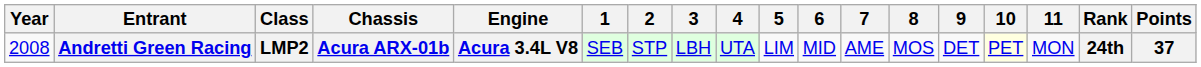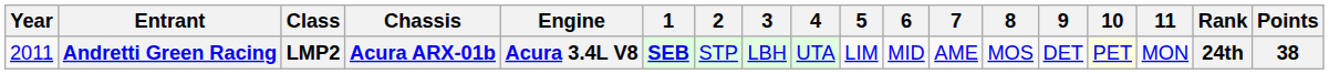 <table class="wikitable" style="text-align:center; font-size:85%">
 <tr>
 <th>Year</th>
 <th>Entrant</th>
 <th>Class</th>
 <th>Chassis</th>
 <th>Engine</th>
 <th>1</th>
 <th>2</th>
 <th>3</th>
 <th>4</th>
 <th>5</th>
 <th>6</th>
 <th>7</th>
 <th>8</th>
 <th>9</th>
 <th>10</th>
 <th>11</th>
 <th>Rank</th>
 <th>Points</th>
 </tr>
 <tr>
-<td><a href='#'>2008</a></td>
+<td><a href='#'>2011</a></td>
 <th nowrap><a href='#'>Andretti Green Racing</a></th>
 <th>LMP2</th>
 <th nowrap><a href='#'>Acura ARX-01b</a></th>
 <th nowrap><a href='#'>Acura</a> 3.4L V8</th>
-<td style="background:#DFFFDF;"><a href='#'>SEB</a><br></td>
+<td style="background:#DFFFDF;"><strong><a href='#'>SEB</a><br></strong></td>
 <td style="background:#DFFFDF;"><a href='#'>STP</a><br></td>
 <td style="background:#DFFFDF;"><a href='#'>LBH</a><br></td>
 <td style="background:#DFFFDF;"><a href='#'>UTA</a><br></td>
 <td><a href='#'>LIM</a></td>
 <td><a href='#'>MID</a></td>
 <td><a href='#'>AME</a></td>
 <td><a href='#'>MOS</a></td>
 <td><a href='#'>DET</a></td>
 <td style="background: lightyellow;"><a href='#'>PET</a></td>
 <td><a href='#'>MON</a></td>
 <th>24th</th>
-<th>37</th>
+<th>38</th>
 </tr>
 </table>
